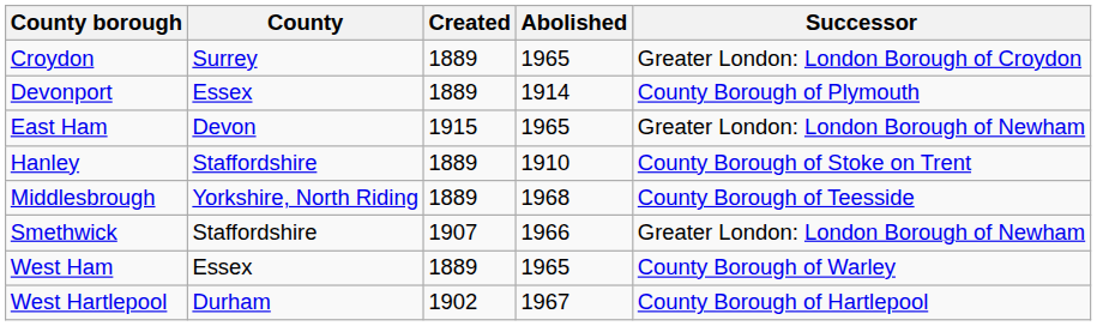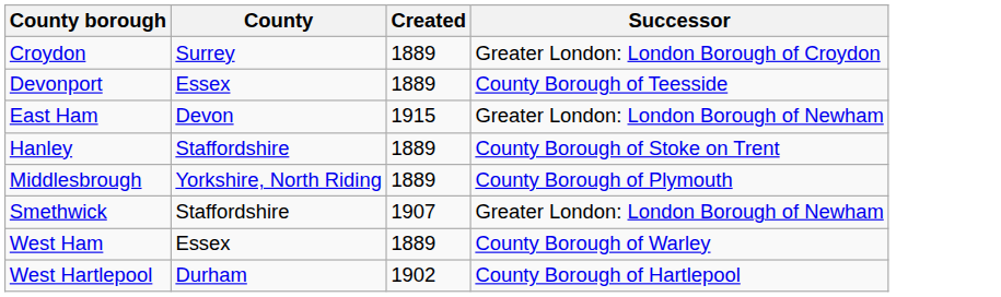 <table class="wikitable sortable">
 <tr>
 <th>County borough</th>
 <th>County</th>
 <th>Created</th>
-<th>Abolished</th>
 <th>Successor</th>
 </tr>
 <tr>
 <td><a href='#'>Croydon</a></td>
 <td><a href='#'>Surrey</a></td>
 <td>1889</td>
-<td>1965</td>
 <td>Greater London: <a href='#'>London Borough of Croydon</a></td>
 </tr>
 <tr>
 <td><a href='#'>Devonport</a></td>
 <td><a href='#'>Essex</a></td>
 <td>1889</td>
-<td>1914</td>
-<td><a href='#'>County Borough of Plymouth</a></td>
+<td><a href='#'>County Borough of Teesside</a></td>
 </tr>
 <tr>
 <td><a href='#'>East Ham</a></td>
 <td><a href='#'>Devon</a></td>
 <td>1915</td>
-<td>1965</td>
 <td>Greater London: <a href='#'>London Borough of Newham</a></td>
 </tr>
 <tr>
 <td><a href='#'>Hanley</a></td>
 <td><a href='#'>Staffordshire</a></td>
 <td>1889</td>
-<td>1910</td>
 <td><a href='#'>County Borough of Stoke on Trent</a></td>
 </tr>
 <tr>
 <td><a href='#'>Middlesbrough</a></td>
 <td><a href='#'>Yorkshire, North Riding</a></td>
 <td>1889</td>
-<td>1968</td>
-<td><a href='#'>County Borough of Teesside</a></td>
+<td><a href='#'>County Borough of Plymouth</a></td>
 </tr>
 <tr>
 <td><a href='#'>Smethwick</a></td>
 <td>Staffordshire</td>
 <td>1907</td>
-<td>1966</td>
 <td>Greater London: <a href='#'>London Borough of Newham</a></td>
 </tr>
 <tr>
 <td><a href='#'>West Ham</a></td>
 <td>Essex</td>
 <td>1889</td>
-<td>1965</td>
 <td><a href='#'>County Borough of Warley</a></td>
 </tr>
 <tr>
 <td><a href='#'>West Hartlepool</a></td>
 <td><a href='#'>Durham</a></td>
 <td>1902</td>
-<td>1967</td>
 <td><a href='#'>County Borough of Hartlepool</a></td>
 </tr>
 </table>
